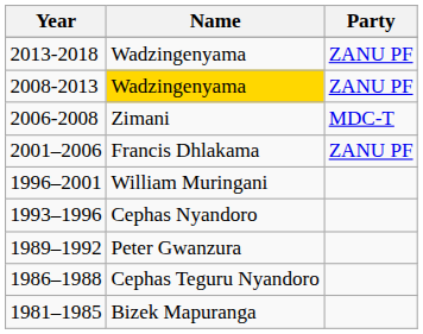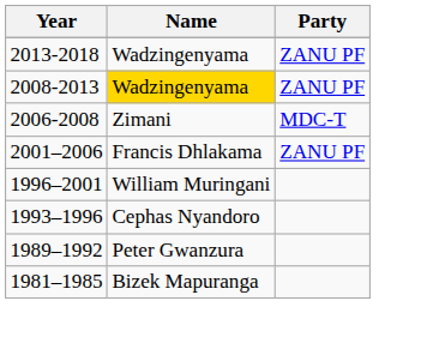 <table class="wikitable">
 <tr>
 <th>Year</th>
 <th>Name</th>
 <th>Party</th>
 </tr>
 <tr>
 </tr>
 <tr>
 <td>2013-2018</td>
 <td>Wadzingenyama</td>
 <td><a href='#'>ZANU PF</a></td>
 </tr>
 <tr>
 <td>2008-2013</td>
 <td style="background: gold;">Wadzingenyama</td>
 <td><a href='#'>ZANU PF</a></td>
 </tr>
 <tr>
 <td>2006-2008</td>
 <td>Zimani</td>
 <td><a href='#'>MDC-T</a></td>
 </tr>
 <tr>
 <td>2001–2006</td>
 <td>Francis Dhlakama</td>
 <td><a href='#'>ZANU PF</a></td>
 </tr>
 <tr>
 <td>1996–2001</td>
 <td>William Muringani</td>
 <td></td>
 </tr>
 <tr>
 <td>1993–1996</td>
 <td>Cephas Nyandoro</td>
 <td></td>
 </tr>
 <tr>
 <td>1989–1992</td>
 <td>Peter Gwanzura</td>
 <td></td>
 </tr>
 <tr>
-<td>1986–1988</td>
-<td>Cephas Teguru Nyandoro</td>
-<td></td>
-</tr>
-<tr>
 <td>1981–1985</td>
 <td>Bizek Mapuranga</td>
 <td></td>
 </tr>
 </table>
